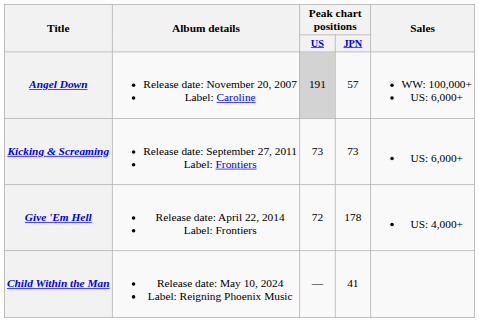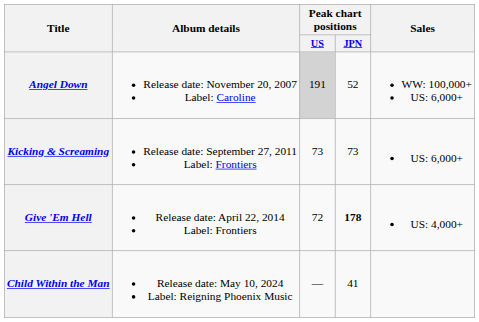 <table class="wikitable plainrowheaders" style="text-align:center;">
 <tr>
 <th scope="col" rowspan="2">Title</th>
 <th scope="col" rowspan="2">Album details</th>
 <th scope="col" colspan="2">Peak chart positions</th>
 <th scope="col" rowspan="2">Sales</th>
 </tr>
 <tr>
 <th scope="col" style="width:3em;font-size:90%;"><a href='#'>US</a><br></th>
 <th scope="col" style="width:3em;font-size:90%;"><a href='#'>JPN</a><br></th>
 </tr>
 <tr>
 <th scope="row"><em><a href='#'>Angel Down</a></em></th>
 <td><br><ul><li>Release date: November 20, 2007</li><li>Label: <a href='#'>Caroline</a></li></ul></td>
 <td style="background: lightgrey;">191</td>
-<td>57</td>
+<td>52</td>
 <td><br><ul><li>WW: 100,000+</li><li>US: 6,000+</li></ul></td>
 </tr>
 <tr>
 <th scope="row"><em><a href='#'>Kicking & Screaming</a></em></th>
 <td><br><ul><li>Release date: September 27, 2011</li><li>Label: <a href='#'>Frontiers</a></li></ul></td>
 <td>73</td>
 <td>73</td>
 <td><br><ul><li>US: 6,000+</li></ul></td>
 </tr>
 <tr>
 <th scope="row"><em><a href='#'>Give 'Em Hell</a></em></th>
 <td><br><ul><li>Release date: April 22, 2014</li><li>Label: Frontiers</li></ul></td>
 <td>72</td>
-<td>178</td>
+<td><strong>178</strong></td>
 <td><br><ul><li>US: 4,000+</li></ul></td>
 </tr>
 <tr>
 <th scope="row"><em><a href='#'>Child Within the Man</a></em></th>
 <td><br><ul><li>Release date: May 10, 2024</li><li>Label: Reigning Phoenix Music</li></ul></td>
 <td>—</td>
 <td>41</td>
 <td></td>
 </tr>
 </table>
